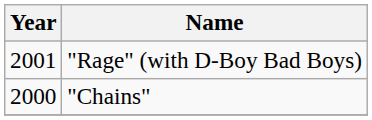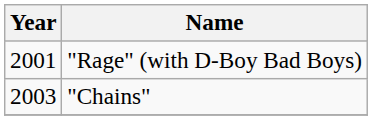 <table class="wikitable" style="text-align:center;">
 <tr>
 <th rowspan="1">Year</th>
 <th rowspan="1">Name</th>
 </tr>
 <tr>
 <td>2001</td>
 <td align="left">"Rage" (with D-Boy Bad Boys)</td>
 </tr>
 <tr>
-<td>2000</td>
+<td>2003</td>
 <td align="left">"Chains"</td>
 </tr>
 <tr>
 </tr>
 </table>
